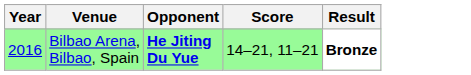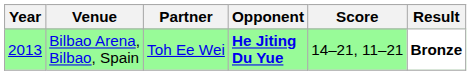 <table class="sortable wikitable" style="font-size: 90%;">
 <tr>
 <th>Year</th>
 <th>Venue</th>
+<th>Partner</th>
 <th>Opponent</th>
 <th>Score</th>
 <th>Result</th>
 </tr>
 <tr style="background:#98FB98">
-<td align="center"><a href='#'>2016</a></td>
+<td align="center"><a href='#'>2013</a></td>
 <td align="left"><a href='#'>Bilbao Arena</a>,<br><a href='#'>Bilbao</a>, Spain</td>
+<td align="left"> <a href='#'>Toh Ee Wei</a></td>
 <td align="left"><strong> <a href='#'>He Jiting</a><br> <a href='#'>Du Yue</a></strong></td>
 <td align="left">14–21, 11–21</td>
 <td style="text-align:left; background:white"> <strong>Bronze</strong></td>
 </tr>
 </table>
